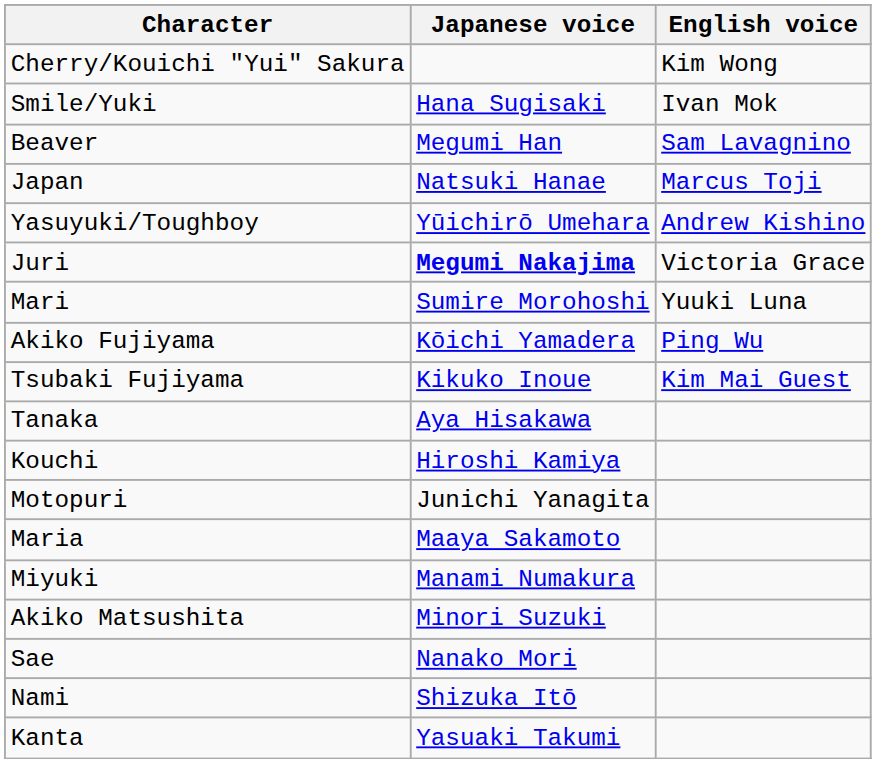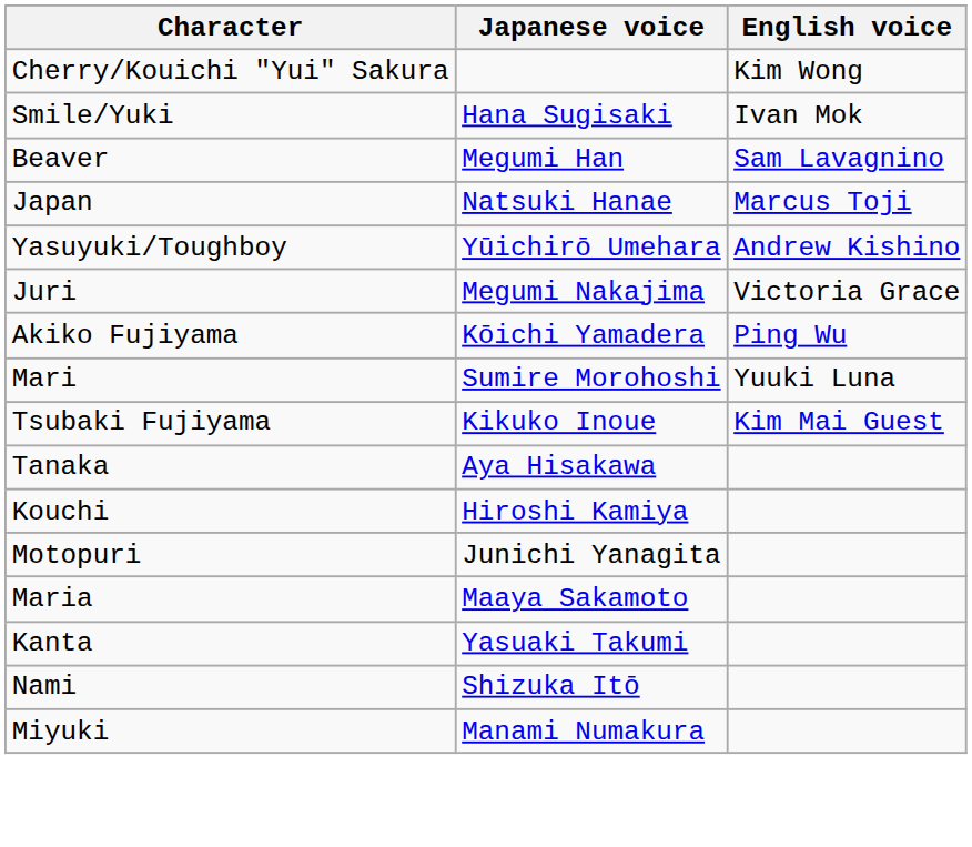 <table class="wikitable">
 <tr>
 <th>Character</th>
 <th>Japanese voice</th>
 <th>English voice</th>
 </tr>
 <tr>
 <td>Cherry/Kouichi "Yui" Sakura</td>
 <td></td>
 <td>Kim Wong</td>
 </tr>
 <tr>
 <td>Smile/Yuki</td>
 <td><a href='#'>Hana Sugisaki</a></td>
 <td>Ivan Mok</td>
 </tr>
 <tr>
 <td>Beaver</td>
 <td><a href='#'>Megumi Han</a></td>
 <td><a href='#'>Sam Lavagnino</a></td>
 </tr>
 <tr>
 <td>Japan</td>
 <td><a href='#'>Natsuki Hanae</a></td>
 <td><a href='#'>Marcus Toji</a></td>
 </tr>
 <tr>
 <td>Yasuyuki/Toughboy</td>
 <td><a href='#'>Yūichirō Umehara</a></td>
 <td><a href='#'>Andrew Kishino</a></td>
 </tr>
 <tr>
 <td>Juri</td>
-<td><strong><a href='#'>Megumi Nakajima</a></strong></td>
+<td><a href='#'>Megumi Nakajima</a></td>
 <td>Victoria Grace</td>
+</tr>
+<tr>
+<td>Akiko Fujiyama</td>
+<td><a href='#'>Kōichi Yamadera</a></td>
+<td><a href='#'>Ping Wu</a></td>
 </tr>
 <tr>
 <td>Mari</td>
 <td><a href='#'>Sumire Morohoshi</a></td>
 <td>Yuuki Luna</td>
-</tr>
-<tr>
-<td>Akiko Fujiyama</td>
-<td><a href='#'>Kōichi Yamadera</a></td>
-<td><a href='#'>Ping Wu</a></td>
 </tr>
 <tr>
 <td>Tsubaki Fujiyama</td>
 <td><a href='#'>Kikuko Inoue</a></td>
 <td><a href='#'>Kim Mai Guest</a></td>
 </tr>
 <tr>
 <td>Tanaka</td>
 <td><a href='#'>Aya Hisakawa</a></td>
 <td></td>
 </tr>
 <tr>
 <td>Kouchi</td>
 <td><a href='#'>Hiroshi Kamiya</a></td>
 <td></td>
 </tr>
 <tr>
 <td>Motopuri</td>
 <td>Junichi Yanagita</td>
 <td></td>
 </tr>
 <tr>
 <td>Maria</td>
 <td><a href='#'>Maaya Sakamoto</a></td>
 <td></td>
 </tr>
 <tr>
-<td>Miyuki</td>
-<td><a href='#'>Manami Numakura</a></td>
-<td></td>
-</tr>
-<tr>
-<td>Akiko Matsushita</td>
-<td><a href='#'>Minori Suzuki</a></td>
-<td></td>
-</tr>
-<tr>
-<td>Sae</td>
-<td><a href='#'>Nanako Mori</a></td>
+<td>Kanta</td>
+<td><a href='#'>Yasuaki Takumi</a></td>
 <td></td>
 </tr>
 <tr>
 <td>Nami</td>
 <td><a href='#'>Shizuka Itō</a></td>
 <td></td>
 </tr>
 <tr>
-<td>Kanta</td>
-<td><a href='#'>Yasuaki Takumi</a></td>
+<td>Miyuki</td>
+<td><a href='#'>Manami Numakura</a></td>
 <td></td>
 </tr>
 </table>
